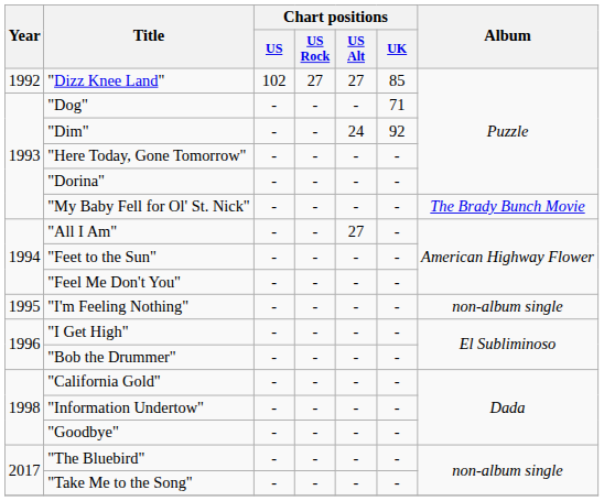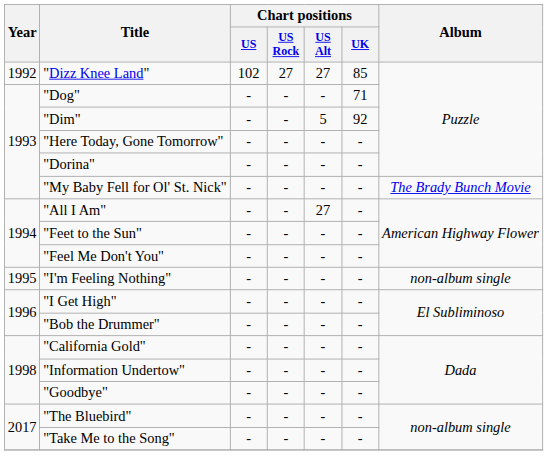 <table class="wikitable" style="text-align:center;">
 <tr>
 <th rowspan="2">Year</th>
 <th rowspan="2">Title</th>
 <th colspan="4">Chart positions</th>
 <th rowspan="2">Album</th>
 </tr>
 <tr style="font-size:smaller;">
 <th width="35"><a href='#'>US</a><br></th>
 <th width="35"><a href='#'>US<br>Rock</a><br></th>
 <th width="35"><a href='#'>US<br>Alt</a><br></th>
 <th width="35"><a href='#'>UK</a><br></th>
 </tr>
 <tr>
 <td>1992</td>
 <td align="left">"<a href='#'>Dizz Knee Land</a>"</td>
 <td>102</td>
 <td>27</td>
 <td>27</td>
 <td>85</td>
 <td rowspan="5"><em>Puzzle</em></td>
 </tr>
 <tr>
 <td rowspan="5">1993</td>
 <td align="left">"Dog"</td>
 <td>-</td>
 <td>-</td>
 <td>-</td>
 <td>71</td>
 </tr>
 <tr>
 <td align="left">"Dim"</td>
 <td>-</td>
 <td>-</td>
-<td>24</td>
+<td>5</td>
 <td>92</td>
 </tr>
 <tr>
 <td align="left">"Here Today, Gone Tomorrow"</td>
 <td>-</td>
 <td>-</td>
 <td>-</td>
 <td>-</td>
 </tr>
 <tr>
 <td align="left">"Dorina"</td>
 <td>-</td>
 <td>-</td>
 <td>-</td>
 <td>-</td>
 </tr>
 <tr>
 <td align="left">"My Baby Fell for Ol' St. Nick"</td>
 <td>-</td>
 <td>-</td>
 <td>-</td>
 <td>-</td>
 <td><em><a href='#'>The Brady Bunch Movie</a></em></td>
 </tr>
 <tr>
 <td rowspan="3">1994</td>
 <td align="left">"All I Am"</td>
 <td>-</td>
 <td>-</td>
 <td>27</td>
 <td>-</td>
 <td rowspan="3"><em>American Highway Flower</em></td>
 </tr>
 <tr>
 <td align="left">"Feet to the Sun"</td>
 <td>-</td>
 <td>-</td>
 <td>-</td>
 <td>-</td>
 </tr>
 <tr>
 <td align="left">"Feel Me Don't You"</td>
 <td>-</td>
 <td>-</td>
 <td>-</td>
 <td>-</td>
 </tr>
 <tr>
 <td>1995</td>
 <td align="left">"I'm Feeling Nothing"</td>
 <td>-</td>
 <td>-</td>
 <td>-</td>
 <td>-</td>
 <td><em>non-album single</em></td>
 </tr>
 <tr>
 <td rowspan="2">1996</td>
 <td align="left">"I Get High"</td>
 <td>-</td>
 <td>-</td>
 <td>-</td>
 <td>-</td>
 <td rowspan="2"><em>El Subliminoso</em></td>
 </tr>
 <tr>
 <td align="left">"Bob the Drummer"</td>
 <td>-</td>
 <td>-</td>
 <td>-</td>
 <td>-</td>
 </tr>
 <tr>
 <td rowspan="3">1998</td>
 <td align="left">"California Gold"</td>
 <td>-</td>
 <td>-</td>
 <td>-</td>
 <td>-</td>
 <td rowspan="3"><em>Dada</em></td>
 </tr>
 <tr>
 <td align="left">"Information Undertow"</td>
 <td>-</td>
 <td>-</td>
 <td>-</td>
 <td>-</td>
 </tr>
 <tr>
 <td align="left">"Goodbye"</td>
 <td>-</td>
 <td>-</td>
 <td>-</td>
 <td>-</td>
 </tr>
 <tr>
 <td rowspan="2">2017</td>
 <td align="left">"The Bluebird"</td>
 <td>-</td>
 <td>-</td>
 <td>-</td>
 <td>-</td>
 <td rowspan="2"><em>non-album single</em></td>
 </tr>
 <tr>
 <td align="left">"Take Me to the Song"</td>
 <td>-</td>
 <td>-</td>
 <td>-</td>
 <td>-</td>
 </tr>
 <tr>
 </tr>
 </table>
